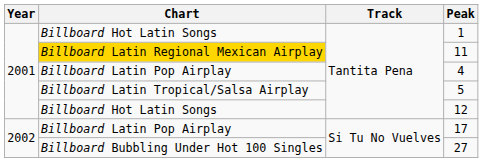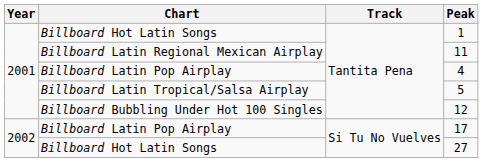 <table class="wikitable">
 <tr>
 <th>Year</th>
 <th>Chart</th>
 <th>Track</th>
 <th>Peak</th>
 </tr>
 <tr>
 <td rowspan="5">2001</td>
 <td><em>Billboard</em> Hot Latin Songs</td>
 <td rowspan="5">Tantita Pena</td>
 <td align="center">1</td>
 </tr>
 <tr>
-<td style="background: gold;"><em>Billboard</em> Latin Regional Mexican Airplay</td>
+<td><em>Billboard</em> Latin Regional Mexican Airplay</td>
 <td align="center">11</td>
 </tr>
 <tr>
 <td><em>Billboard</em> Latin Pop Airplay</td>
 <td align="center">4</td>
 </tr>
 <tr>
 <td><em>Billboard</em> Latin Tropical/Salsa Airplay</td>
 <td align="center">5</td>
 </tr>
 <tr>
-<td><em>Billboard</em> Hot Latin Songs</td>
+<td><em>Billboard</em> Bubbling Under Hot 100 Singles</td>
 <td align="center">12</td>
 </tr>
 <tr>
 <td rowspan="2">2002</td>
 <td><em>Billboard</em> Latin Pop Airplay</td>
 <td rowspan="2">Si Tu No Vuelves</td>
 <td align="center">17</td>
 </tr>
 <tr>
-<td><em>Billboard</em> Bubbling Under Hot 100 Singles</td>
+<td><em>Billboard</em> Hot Latin Songs</td>
 <td align="center">27</td>
 </tr>
 </table>
